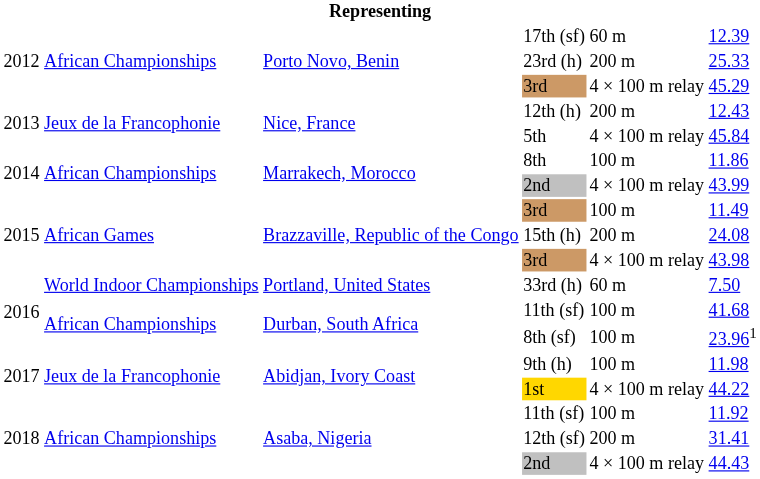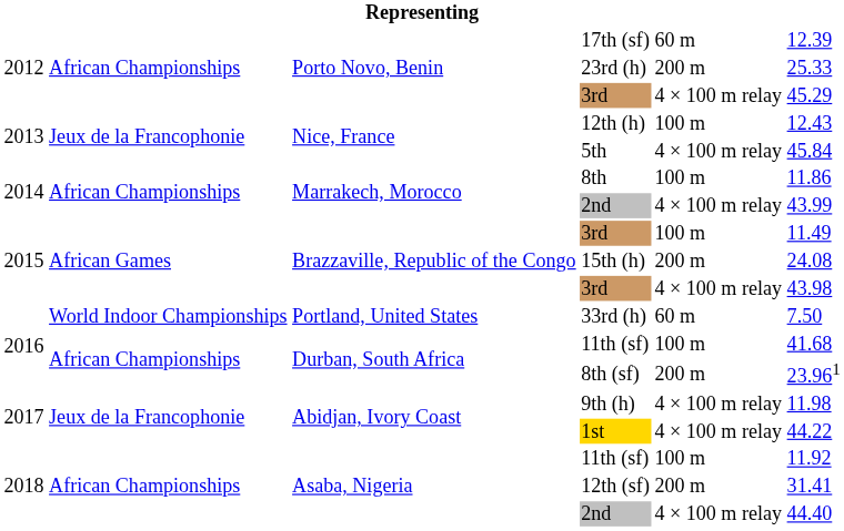 <table>
 <tr>
 <th colspan="6">Representing </th>
 </tr>
 <tr>
 <td rowspan=3>2012</td>
 <td rowspan=3><a href='#'>African Championships</a></td>
 <td rowspan=3><a href='#'>Porto Novo, Benin</a></td>
 <td>17th (sf)</td>
 <td>60 m</td>
 <td><a href='#'>12.39</a></td>
 </tr>
 <tr>
 <td>23rd (h)</td>
 <td>200 m</td>
 <td><a href='#'>25.33</a></td>
 </tr>
 <tr>
 <td bgcolor=cc9966>3rd</td>
 <td>4 × 100 m relay</td>
 <td><a href='#'>45.29</a></td>
 </tr>
 <tr>
 <td rowspan=2>2013</td>
 <td rowspan=2><a href='#'>Jeux de la Francophonie</a></td>
 <td rowspan=2><a href='#'>Nice, France</a></td>
 <td>12th (h)</td>
-<td>200 m</td>
+<td>100 m</td>
 <td><a href='#'>12.43</a></td>
 </tr>
 <tr>
 <td>5th</td>
 <td>4 × 100 m relay</td>
 <td><a href='#'>45.84</a></td>
 </tr>
 <tr>
 <td rowspan=2>2014</td>
 <td rowspan=2><a href='#'>African Championships</a></td>
 <td rowspan=2><a href='#'>Marrakech, Morocco</a></td>
 <td>8th</td>
 <td>100 m</td>
 <td><a href='#'>11.86</a></td>
 </tr>
 <tr>
 <td bgcolor=silver>2nd</td>
 <td>4 × 100 m relay</td>
 <td><a href='#'>43.99</a></td>
 </tr>
 <tr>
 <td rowspan=3>2015</td>
 <td rowspan=3><a href='#'>African Games</a></td>
 <td rowspan=3><a href='#'>Brazzaville, Republic of the Congo</a></td>
 <td bgcolor=cc9966>3rd</td>
 <td>100 m</td>
 <td><a href='#'>11.49</a></td>
 </tr>
 <tr>
 <td>15th (h)</td>
 <td>200 m</td>
 <td><a href='#'>24.08</a></td>
 </tr>
 <tr>
 <td bgcolor=cc9966>3rd</td>
 <td>4 × 100 m relay</td>
 <td><a href='#'>43.98</a></td>
 </tr>
 <tr>
 <td rowspan=3>2016</td>
 <td><a href='#'>World Indoor Championships</a></td>
 <td><a href='#'>Portland, United States</a></td>
 <td>33rd (h)</td>
 <td>60 m</td>
 <td><a href='#'>7.50</a></td>
 </tr>
 <tr>
 <td rowspan=2><a href='#'>African Championships</a></td>
 <td rowspan=2><a href='#'>Durban, South Africa</a></td>
 <td>11th (sf)</td>
 <td>100 m</td>
 <td><a href='#'>41.68</a></td>
 </tr>
 <tr>
 <td>8th (sf)</td>
-<td>100 m</td>
+<td>200 m</td>
 <td><a href='#'>23.96</a><sup>1</sup></td>
 </tr>
 <tr>
 <td rowspan=2>2017</td>
 <td rowspan=2><a href='#'>Jeux de la Francophonie</a></td>
 <td rowspan=2><a href='#'>Abidjan, Ivory Coast</a></td>
 <td>9th (h)</td>
-<td>100 m</td>
+<td>4 × 100 m relay</td>
 <td><a href='#'>11.98</a></td>
 </tr>
 <tr>
 <td bgcolor=gold>1st</td>
 <td>4 × 100 m relay</td>
 <td><a href='#'>44.22</a></td>
 </tr>
 <tr>
 <td rowspan=3>2018</td>
 <td rowspan=3><a href='#'>African Championships</a></td>
 <td rowspan=3><a href='#'>Asaba, Nigeria</a></td>
 <td>11th (sf)</td>
 <td>100 m</td>
 <td><a href='#'>11.92</a></td>
 </tr>
 <tr>
 <td>12th (sf)</td>
 <td>200 m</td>
 <td><a href='#'>31.41</a></td>
 </tr>
 <tr>
 <td bgcolor=silver>2nd</td>
 <td>4 × 100 m relay</td>
-<td><a href='#'>44.43</a></td>
+<td><a href='#'>44.40</a></td>
 </tr>
 </table>
